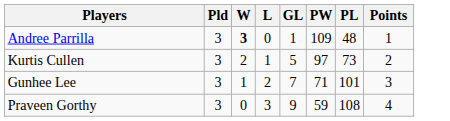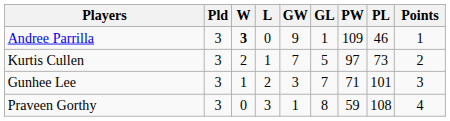 <table class=wikitable style="text-align:center">
 <tr>
 <th width=220>Players</th>
 <th width=20>Pld</th>
 <th width=20>W</th>
 <th width=20>L</th>
+<th width=20>GW</th>
 <th width=20>GL</th>
 <th width=20>PW</th>
 <th width=20>PL</th>
 <th width=50>Points</th>
 </tr>
 <tr>
 <td align=left> <a href='#'>Andree Parrilla</a></td>
 <td>3</td>
 <td><strong>3</strong></td>
 <td>0</td>
+<td>9</td>
 <td>1</td>
 <td>109</td>
-<td>48</td>
+<td>46</td>
 <td>1</td>
 </tr>
 <tr>
 <td align=left> Kurtis Cullen</td>
 <td>3</td>
 <td>2</td>
 <td>1</td>
+<td>7</td>
 <td>5</td>
 <td>97</td>
 <td>73</td>
 <td>2</td>
 </tr>
 <tr>
 <td align=left> Gunhee Lee</td>
 <td>3</td>
 <td>1</td>
 <td>2</td>
+<td>3</td>
 <td>7</td>
 <td>71</td>
 <td>101</td>
 <td>3</td>
 </tr>
 <tr>
 <td align=left> Praveen Gorthy</td>
 <td>3</td>
 <td>0</td>
 <td>3</td>
-<td>9</td>
+<td>1</td>
+<td>8</td>
 <td>59</td>
 <td>108</td>
 <td>4</td>
 </tr>
 </table>
